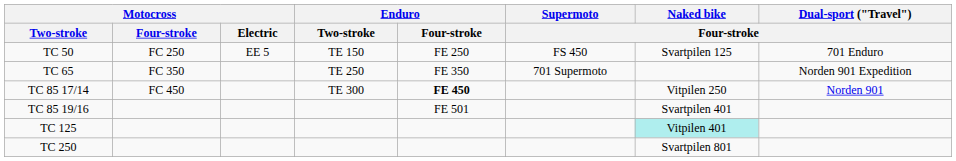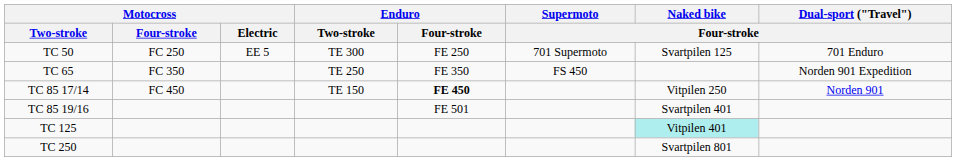 <table class="wikitable sortable" style="width:100%;">
 <tr>
 <th colspan="3"><strong><a href='#'>Motocross</a></strong></th>
 <th colspan="2"><strong><a href='#'>Enduro</a></strong></th>
 <th><a href='#'>Supermoto</a></th>
 <th><a href='#'>Naked bike</a></th>
 <th><a href='#'>Dual-sport</a> ("Travel")</th>
 </tr>
 <tr>
 <th><a href='#'>Two-stroke</a></th>
 <th><a href='#'>Four-stroke</a></th>
 <th>Electric</th>
 <th>Two-stroke</th>
 <th>Four-stroke</th>
 <th colspan="3">Four-stroke</th>
 </tr>
 <tr>
 <td align="center">TC 50</td>
 <td align="center">FC 250</td>
 <td align="center">EE 5</td>
-<td align="center">TE 150</td>
+<td align="center">TE 300</td>
 <td align="center">FE 250</td>
-<td align="center">FS 450</td>
+<td align="center">701 Supermoto</td>
 <td align="center">Svartpilen 125</td>
 <td align="center">701 Enduro</td>
 </tr>
 <tr>
 <td align="center">TC 65</td>
 <td align="center">FC 350</td>
 <td></td>
 <td align="center">TE 250</td>
 <td align="center">FE 350</td>
-<td align="center">701 Supermoto</td>
+<td align="center">FS 450</td>
 <td></td>
 <td align="center">Norden 901 Expedition</td>
 </tr>
 <tr>
 <td align="center">TC 85 17/14</td>
 <td align="center">FC 450</td>
 <td></td>
-<td align="center">TE 300</td>
+<td align="center">TE 150</td>
 <td align="center"><strong>FE 450</strong></td>
 <td align="center"></td>
 <td align="center">Vitpilen 250</td>
 <td align="center"><a href='#'>Norden 901</a></td>
 </tr>
 <tr>
 <td align="center">TC 85 19/16</td>
 <td></td>
 <td></td>
 <td align="center"></td>
 <td align="center">FE 501</td>
 <td align="center"></td>
 <td align="center">Svartpilen 401</td>
 <td></td>
 </tr>
 <tr>
 <td align="center">TC 125</td>
 <td></td>
 <td></td>
 <td align="center"></td>
 <td align="center"></td>
 <td align="center"></td>
 <td align="center" style="background: paleturquoise;">Vitpilen 401</td>
 <td></td>
 </tr>
 <tr>
 <td align="center">TC 250</td>
 <td></td>
 <td></td>
 <td align="center"></td>
 <td align="center"></td>
 <td align="center"></td>
 <td align="center">Svartpilen 801</td>
 <td></td>
 </tr>
 </table>
